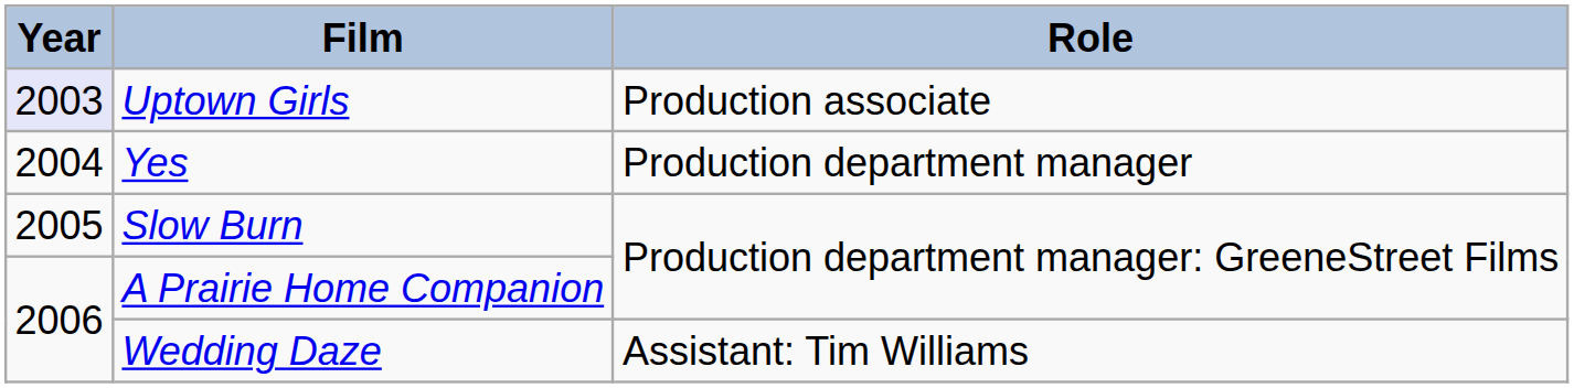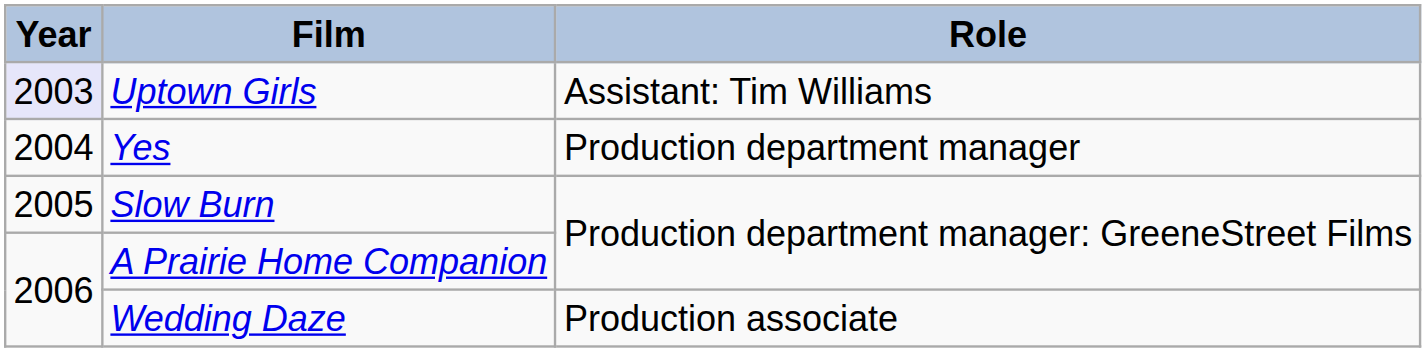 <table class="wikitable" style="font-size:95%;">
 <tr>
 <th style="background:#B0C4DE;">Year</th>
 <th style="background:#B0C4DE;">Film</th>
 <th style="background:#B0C4DE;">Role</th>
 </tr>
 <tr>
 <td style="background: lavender;">2003</td>
 <td><em><a href='#'>Uptown Girls</a></em></td>
-<td>Production associate</td>
+<td>Assistant: Tim Williams</td>
 </tr>
 <tr>
 <td>2004</td>
 <td><em><a href='#'>Yes</a></em></td>
 <td>Production department manager</td>
 </tr>
 <tr>
 <td>2005</td>
 <td><em><a href='#'>Slow Burn</a></em></td>
 <td rowspan=2>Production department manager: GreeneStreet Films</td>
 </tr>
 <tr>
 <td rowspan=2>2006</td>
 <td><em><a href='#'>A Prairie Home Companion</a></em></td>
 </tr>
 <tr>
 <td><em><a href='#'>Wedding Daze</a></em></td>
-<td>Assistant: Tim Williams</td>
+<td>Production associate</td>
 </tr>
 </table>
